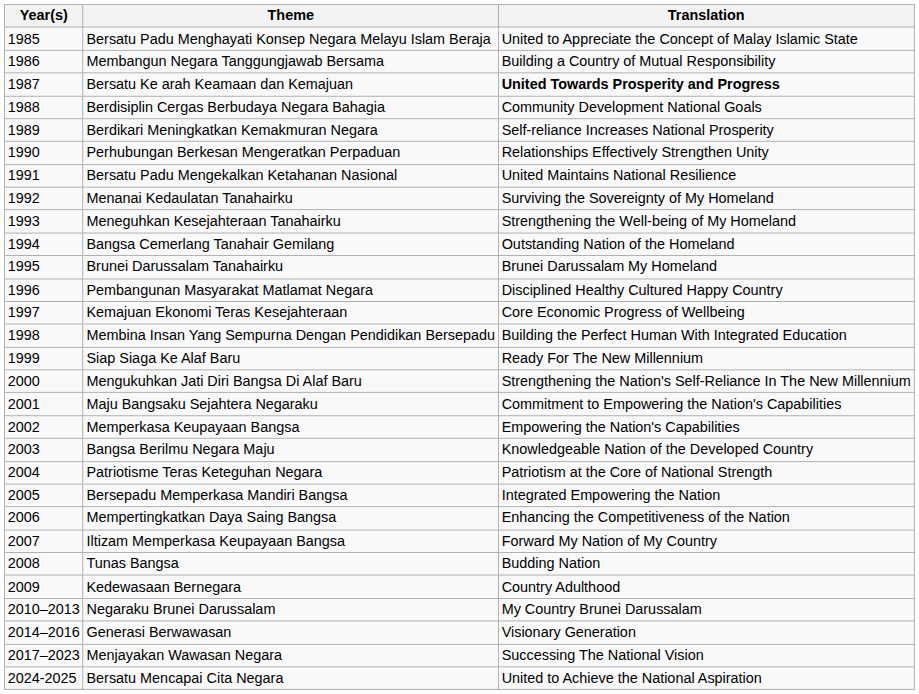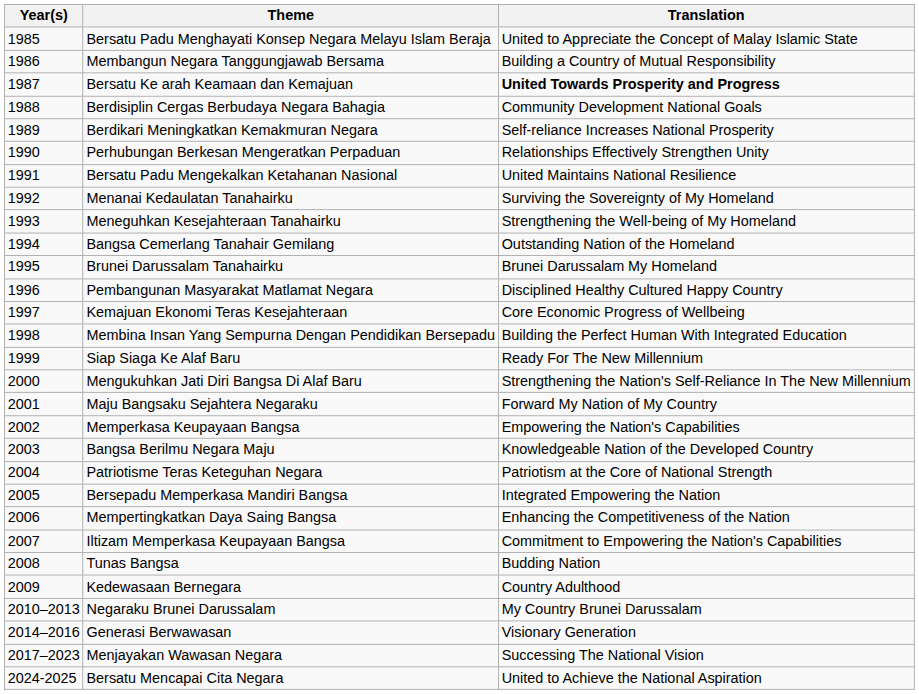 <table class="wikitable">
 <tr>
 <th>Year(s)</th>
 <th>Theme</th>
 <th>Translation</th>
 </tr>
 <tr>
 <td>1985</td>
 <td>Bersatu Padu Menghayati Konsep Negara Melayu Islam Beraja</td>
 <td>United to Appreciate the Concept of Malay Islamic State</td>
 </tr>
 <tr>
 <td>1986</td>
 <td>Membangun Negara Tanggungjawab Bersama</td>
 <td>Building a Country of Mutual Responsibility</td>
 </tr>
 <tr>
 <td>1987</td>
 <td>Bersatu Ke arah Keamaan dan Kemajuan</td>
 <td><strong>United Towards Prosperity and Progress</strong></td>
 </tr>
 <tr>
 <td>1988</td>
 <td>Berdisiplin Cergas Berbudaya Negara Bahagia</td>
 <td>Community Development National Goals</td>
 </tr>
 <tr>
 <td>1989</td>
 <td>Berdikari Meningkatkan Kemakmuran Negara</td>
 <td>Self-reliance Increases National Prosperity</td>
 </tr>
 <tr>
 <td>1990</td>
 <td>Perhubungan Berkesan Mengeratkan Perpaduan</td>
 <td>Relationships Effectively Strengthen Unity</td>
 </tr>
 <tr>
 <td>1991</td>
 <td>Bersatu Padu Mengekalkan Ketahanan Nasional</td>
 <td>United Maintains National Resilience</td>
 </tr>
 <tr>
 <td>1992</td>
 <td>Menanai Kedaulatan Tanahairku</td>
 <td>Surviving the Sovereignty of My Homeland</td>
 </tr>
 <tr>
 <td>1993</td>
 <td>Meneguhkan Kesejahteraan Tanahairku</td>
 <td>Strengthening the Well-being of My Homeland</td>
 </tr>
 <tr>
 <td>1994</td>
 <td>Bangsa Cemerlang Tanahair Gemilang</td>
 <td>Outstanding Nation of the Homeland</td>
 </tr>
 <tr>
 <td>1995</td>
 <td>Brunei Darussalam Tanahairku</td>
 <td>Brunei Darussalam My Homeland</td>
 </tr>
 <tr>
 <td>1996</td>
 <td>Pembangunan Masyarakat Matlamat Negara</td>
 <td>Disciplined Healthy Cultured Happy Country</td>
 </tr>
 <tr>
 <td>1997</td>
 <td>Kemajuan Ekonomi Teras Kesejahteraan</td>
 <td>Core Economic Progress of Wellbeing</td>
 </tr>
 <tr>
 <td>1998</td>
 <td>Membina Insan Yang Sempurna Dengan Pendidikan Bersepadu</td>
 <td>Building the Perfect Human With Integrated Education</td>
 </tr>
 <tr>
 <td>1999</td>
 <td>Siap Siaga Ke Alaf Baru</td>
 <td>Ready For The New Millennium</td>
 </tr>
 <tr>
 <td>2000</td>
 <td>Mengukuhkan Jati Diri Bangsa Di Alaf Baru</td>
 <td>Strengthening the Nation's Self-Reliance In The New Millennium</td>
 </tr>
 <tr>
 <td>2001</td>
 <td>Maju Bangsaku Sejahtera Negaraku</td>
-<td>Commitment to Empowering the Nation's Capabilities</td>
+<td>Forward My Nation of My Country</td>
 </tr>
 <tr>
 <td>2002</td>
 <td>Memperkasa Keupayaan Bangsa</td>
 <td>Empowering the Nation's Capabilities</td>
 </tr>
 <tr>
 <td>2003</td>
 <td>Bangsa Berilmu Negara Maju</td>
 <td>Knowledgeable Nation of the Developed Country</td>
 </tr>
 <tr>
 <td>2004</td>
 <td>Patriotisme Teras Keteguhan Negara</td>
 <td>Patriotism at the Core of National Strength</td>
 </tr>
 <tr>
 <td>2005</td>
 <td>Bersepadu Memperkasa Mandiri Bangsa</td>
 <td>Integrated Empowering the Nation</td>
 </tr>
 <tr>
 <td>2006</td>
 <td>Mempertingkatkan Daya Saing Bangsa</td>
 <td>Enhancing the Competitiveness of the Nation</td>
 </tr>
 <tr>
 <td>2007</td>
 <td>Iltizam Memperkasa Keupayaan Bangsa</td>
-<td>Forward My Nation of My Country</td>
+<td>Commitment to Empowering the Nation's Capabilities</td>
 </tr>
 <tr>
 <td>2008</td>
 <td>Tunas Bangsa</td>
 <td>Budding Nation</td>
 </tr>
 <tr>
 <td>2009</td>
 <td>Kedewasaan Bernegara</td>
 <td>Country Adulthood</td>
 </tr>
 <tr>
 <td>2010–2013</td>
 <td>Negaraku Brunei Darussalam</td>
 <td>My Country Brunei Darussalam</td>
 </tr>
 <tr>
 <td>2014–2016</td>
 <td>Generasi Berwawasan</td>
 <td>Visionary Generation</td>
 </tr>
 <tr>
 <td>2017–2023</td>
 <td>Menjayakan Wawasan Negara</td>
 <td>Successing The National Vision</td>
 </tr>
 <tr>
 <td>2024-2025</td>
 <td>Bersatu Mencapai Cita Negara</td>
 <td>United to Achieve the National Aspiration</td>
 </tr>
 </table>
